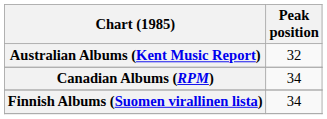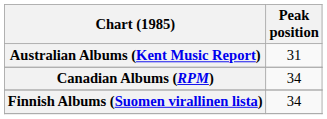 <table class="wikitable sortable plainrowheaders">
 <tr>
 <th>Chart (1985)</th>
 <th>Peak<br>position</th>
 </tr>
 <tr>
 <th scope="row">Australian Albums (<a href='#'>Kent Music Report</a>)</th>
-<td align="center">32</td>
+<td align="center">31</td>
 </tr>
 <tr>
 </tr>
 <tr>
 <th scope="row">Canadian Albums (<em><a href='#'>RPM</a></em>)</th>
 <td align="center">34</td>
 </tr>
 <tr>
 </tr>
 <tr>
 <th scope="row">Finnish Albums (<a href='#'>Suomen virallinen lista</a>)</th>
 <td align="center">34</td>
 </tr>
 <tr>
 </tr>
 <tr>
 </tr>
 </table>
